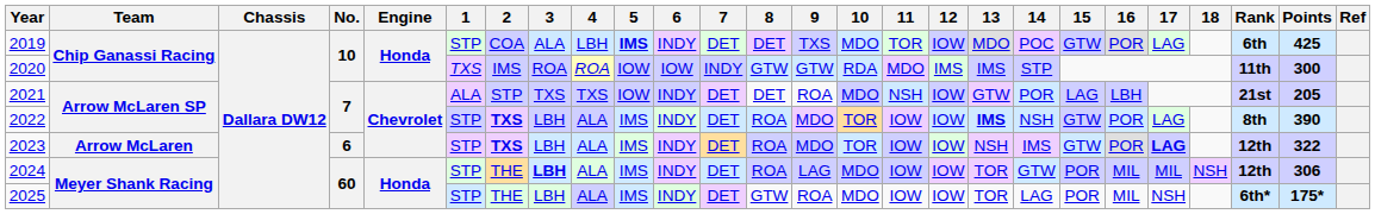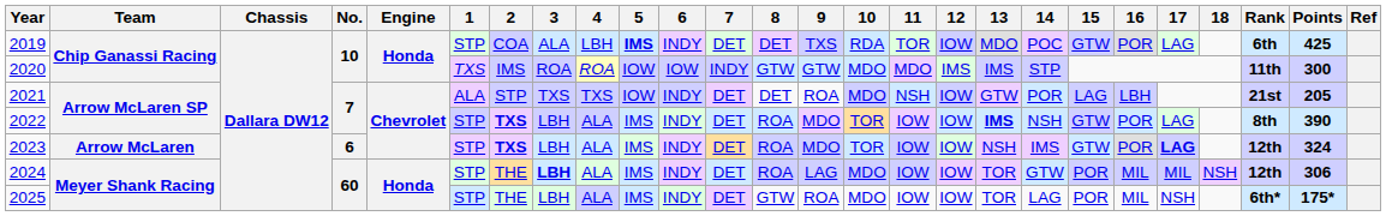 <table class="wikitable" style="text-align:center; font-size:85%">
 <tr>
 <th>Year</th>
 <th>Team</th>
 <th>Chassis</th>
 <th>No.</th>
 <th>Engine</th>
 <th>1</th>
 <th>2</th>
 <th>3</th>
 <th>4</th>
 <th>5</th>
 <th>6</th>
 <th>7</th>
 <th>8</th>
 <th>9</th>
 <th>10</th>
 <th>11</th>
 <th>12</th>
 <th>13</th>
 <th>14</th>
 <th>15</th>
 <th>16</th>
 <th>17</th>
 <th>18</th>
 <th>Rank</th>
 <th>Points</th>
 <th>Ref</th>
 </tr>
 <tr>
 <td><a href='#'>2019</a></td>
 <th rowspan=2 nowrap><a href='#'>Chip Ganassi Racing</a></th>
 <th rowspan=7 nowrap><a href='#'>Dallara DW12</a></th>
 <th rowspan=2>10</th>
 <th rowspan=2><a href='#'>Honda</a></th>
 <td style="background:#DFFFDF;"><a href='#'>STP</a><br></td>
 <td style="background:#CFCFFF;"><a href='#'>COA</a><br></td>
 <td style="background:#CFEAFF;"><a href='#'>ALA</a><br></td>
 <td style="background:#CFEAFF;"><a href='#'>LBH</a><br></td>
 <td style="background:#CFEAFF;"><strong><a href='#'>IMS</a></strong><br></td>
 <td style="background:#EFCFFF;"><a href='#'>INDY</a><br></td>
 <td style="background:#DFFFDF;"><a href='#'>DET</a><br></td>
 <td style="background:#EFCFFF;"><a href='#'>DET</a><br></td>
 <td style="background:#CFCFFF;"><a href='#'>TXS</a><br></td>
-<td style="background:#CFEAFF;"><a href='#'>MDO</a><br></td>
+<td style="background:#CFEAFF;"><a href='#'>RDA</a><br></td>
 <td style="background:#DFFFDF;"><a href='#'>TOR</a><br></td>
 <td style="background:#CFCFFF;"><a href='#'>IOW</a><br></td>
 <td style="background:#DFDFDF;"><a href='#'>MDO</a><br></td>
 <td style="background:#EFCFFF;"><a href='#'>POC</a><br></td>
 <td style="background:#CFCFFF;"><a href='#'>GTW</a><br></td>
 <td style="background:#DFDFDF;"><a href='#'>POR</a><br></td>
 <td style="background:#DFFFDF;"><a href='#'>LAG</a><br></td>
 <td></td>
 <th style="background:#CFEAFF;">6th</th>
 <th style="background:#CFEAFF;">425</th>
 <th></th>
 </tr>
 <tr>
 <td><a href='#'>2020</a></td>
 <td style="background:#EFCFFF;"><em><a href='#'>TXS</a></em><br></td>
 <td style="background:#CFCFFF;"><a href='#'>IMS</a><br></td>
 <td style="background:#CFCFFF;"><a href='#'>ROA</a><br></td>
 <td style="background:#FFFFBF;"><em><a href='#'>ROA</a></em><br></td>
 <td style="background:#CFCFFF;"><a href='#'>IOW</a><br></td>
 <td style="background:#CFCFFF;"><a href='#'>IOW</a><br></td>
 <td style="background:#CFCFFF;"><a href='#'>INDY</a><br></td>
 <td style="background:#CFEAFF;"><a href='#'>GTW</a><br></td>
 <td style="background:#CFEAFF;"><a href='#'>GTW</a><br></td>
-<td style="background:#CFEAFF;"><a href='#'>RDA</a><br></td>
+<td style="background:#CFEAFF;"><a href='#'>MDO</a><br></td>
 <td style="background:#EFCFFF;"><a href='#'>MDO</a><br></td>
 <td style="background:#DFFFDF;"><a href='#'>IMS</a><br></td>
 <td style="background:#CFCFFF;"><a href='#'>IMS</a><br></td>
 <td style="background:#CFCFFF;"><a href='#'>STP</a><br></td>
 <td colspan=4></td>
 <th style="background:#CFCFFF;">11th</th>
 <th style="background:#CFCFFF;">300</th>
 <th></th>
 </tr>
 <tr>
 <td><a href='#'>2021</a></td>
 <th rowspan=2 nowrap><a href='#'>Arrow McLaren SP</a></th>
 <th rowspan=2>7</th>
 <th rowspan=3><a href='#'>Chevrolet</a></th>
 <td style="background:#EFCFFF;"><a href='#'>ALA</a><br></td>
 <td style="background:#CFCFFF;"><a href='#'>STP</a><br></td>
 <td style="background:#CFCFFF;"><a href='#'>TXS</a><br></td>
 <td style="background:#CFCFFF;"><a href='#'>TXS</a><br></td>
 <td style="background:#CFCFFF;"><a href='#'>IOW</a><br></td>
 <td style="background:#CFCFFF;"><a href='#'>INDY</a><br></td>
 <td style="background:#EFCFFF;"><a href='#'>DET</a><br></td>
 <td><a href='#'>DET</a></td>
 <td><a href='#'>ROA</a></td>
 <td style="background:#CFCFFF;"><a href='#'>MDO</a><br></td>
 <td style="background:#CFEAFF;"><a href='#'>NSH</a><br></td>
 <td style="background:#CFCFFF;"><a href='#'>IOW</a><br></td>
 <td style="background:#EFCFFF;"><a href='#'>GTW</a><br></td>
 <td style="background:#CFEAFF;"><a href='#'>POR</a><br></td>
 <td style="background:#CFCFFF;"><a href='#'>LAG</a><br></td>
 <td style="background:#CFCFFF;"><a href='#'>LBH</a><br></td>
 <td colspan=2></td>
 <th style="background:#CFCFFF;">21st</th>
 <th style="background:#CFCFFF;">205</th>
 <th></th>
 </tr>
 <tr>
 <td><a href='#'>2022</a></td>
 <td style="background:#CFCFFF;"><a href='#'>STP</a><br></td>
 <td style="background:#EFCFFF;"><strong><a href='#'>TXS</a></strong><br></td>
 <td style="background:#CFCFFF;"><a href='#'>LBH</a><br></td>
 <td style="background:#CFCFFF;"><a href='#'>ALA</a><br></td>
 <td style="background:#CFEAFF;"><a href='#'>IMS</a><br></td>
 <td style="background:#DFFFDF;"><a href='#'>INDY</a><br></td>
 <td style="background:#CFEAFF;"><a href='#'>DET</a><br></td>
 <td style="background:#CFEAFF;"><a href='#'>ROA</a><br></td>
 <td style="background:#EFCFFF;"><a href='#'>MDO</a><br></td>
 <td style="background:#FFDF9F;"><a href='#'>TOR</a><br></td>
 <td style="background:#EFCFFF;"><a href='#'>IOW</a><br></td>
 <td style="background:#CFEAFF;"><a href='#'>IOW</a><br></td>
 <td style="background:#CFEAFF;"><a href='#'><strong>IMS</strong></a><br></td>
 <td style="background:#CFEAFF;"><a href='#'>NSH</a><br></td>
 <td style="background:#CFCFFF;"><a href='#'>GTW</a><br></td>
 <td style="background:#CFEAFF;"><a href='#'>POR</a><br></td>
 <td style="background:#DFFFDF;"><a href='#'>LAG</a><br></td>
 <td></td>
 <th style="background:#CFEAFF;">8th</th>
 <th style="background:#CFEAFF;">390</th>
 <th></th>
 </tr>
 <tr>
 <td><a href='#'>2023</a></td>
 <th rowspan=1 nowrap><a href='#'>Arrow McLaren</a></th>
 <th>6</th>
 <td style="background:#EFCFFF;"><a href='#'>STP</a><br></td>
 <td style="background:#EFCFFF;"><strong><a href='#'>TXS</a></strong><br></td>
 <td style="background:#CFEAFF;"><a href='#'>LBH</a><br></td>
 <td style="background:#CFEAFF;"><a href='#'>ALA</a><br></td>
 <td style="background:#DFFFDF;"><a href='#'>IMS</a><br></td>
 <td style="background:#EFCFFF;"><a href='#'>INDY</a><br></td>
 <td style="background:#FFDF9F;"><a href='#'>DET</a><br></td>
 <td style="background:#CFCFFF;"><a href='#'>ROA</a><br></td>
 <td style="background:#CFCFFF;"><a href='#'>MDO</a><br></td>
 <td style="background:#CFEAFF;"><a href='#'>TOR</a><br></td>
 <td style="background:#CFCFFF;"><a href='#'>IOW</a><br></td>
 <td style="background:#DFFFDF;"><a href='#'>IOW</a><br></td>
 <td style="background:#EFCFFF;"><a href='#'>NSH</a><br></td>
 <td style="background:#EFCFFF;"><a href='#'>IMS</a><br></td>
 <td style="background:#CFEAFF;"><a href='#'>GTW</a><br></td>
 <td style="background:#DFDFDF;"><a href='#'>POR</a><br></td>
 <td style="background:#CFCFFF;"><strong><a href='#'>LAG</a></strong><br></td>
 <td></td>
 <th style="background:#CFCFFF;">12th</th>
-<th style="background:#CFCFFF;">322</th>
+<th style="background:#CFCFFF;">324</th>
 <th></th>
 </tr>
 <tr>
 <td><a href='#'>2024</a></td>
 <th rowspan=2 nowrap><a href='#'>Meyer Shank Racing</a></th>
 <th rowspan=2 nowrap>60</th>
 <th rowspan=2><a href='#'>Honda</a></th>
 <td style="background:#DFFFDF;"><a href='#'>STP</a><br></td>
 <td style="background:#FFDF9F;"><a href='#'>THE</a><br></td>
 <td style="background:#CFEAFF;"><strong><a href='#'>LBH</a></strong><br></td>
 <td style="background:#DFFFDF;"><a href='#'>ALA</a><br></td>
 <td style="background:#CFEAFF;"><a href='#'>IMS</a><br></td>
 <td style="background:#EFCFFF;"><a href='#'>INDY</a><br></td>
 <td style="background:#CFEAFF;"><a href='#'>DET</a><br></td>
 <td style="background:#CFCFFF;"><a href='#'>ROA</a><br></td>
 <td style="background:#CFCFFF;"><a href='#'>LAG</a><br></td>
 <td style="background:#CFCFFF;"><a href='#'>MDO</a><br></td>
 <td style="background:#CFCFFF;"><a href='#'>IOW</a><br></td>
 <td style="background:#EFCFFF;"><a href='#'>IOW</a><br></td>
 <td style="background:#EFCFFF;"><a href='#'>TOR</a><br></td>
 <td style="background:#CFEAFF;"><a href='#'>GTW</a><br></td>
 <td style="background:#CFCFFF;"><a href='#'>POR</a><br></td>
 <td style="background:#CFCFFF;"><a href='#'>MIL</a><br></td>
 <td style="background:#CFCFFF;"><a href='#'>MIL</a><br></td>
 <td style="background:#EFCFFF;"><a href='#'>NSH</a><br></td>
 <th style="background:#CFCFFF;">12th</th>
 <th style="background:#CFCFFF;">306</th>
 <th></th>
 </tr>
 <tr>
 <td><a href='#'>2025</a></td>
 <td style="background:#CFEAFF;"><a href='#'>STP</a><br></td>
 <td style="background:#DFFFDF;"><a href='#'>THE</a><br></td>
 <td style="background:#DFFFDF;"><a href='#'>LBH</a><br></td>
 <td style="background:#CFCFFF;"><a href='#'>ALA</a><br></td>
 <td style="background:#CFEAFF;"><a href='#'>IMS</a><br></td>
 <td style="background:#DFFFDF;"><a href='#'>INDY</a><br></td>
 <td style="background:#EFCFFF;"><a href='#'>DET</a><br></td>
 <td><a href='#'>GTW</a><br></td>
 <td><a href='#'>ROA</a><br></td>
 <td><a href='#'>MDO</a><br></td>
 <td><a href='#'>IOW</a><br></td>
 <td><a href='#'>IOW</a><br></td>
 <td><a href='#'>TOR</a><br></td>
 <td><a href='#'>LAG</a><br></td>
 <td><a href='#'>POR</a><br></td>
 <td><a href='#'>MIL</a><br></td>
 <td><a href='#'>NSH</a><br></td>
 <td></td>
 <th style="background:#CFEAFF;">6th*</th>
 <th style="background:#CFEAFF;">175*</th>
 <th></th>
 </tr>
 </table>
